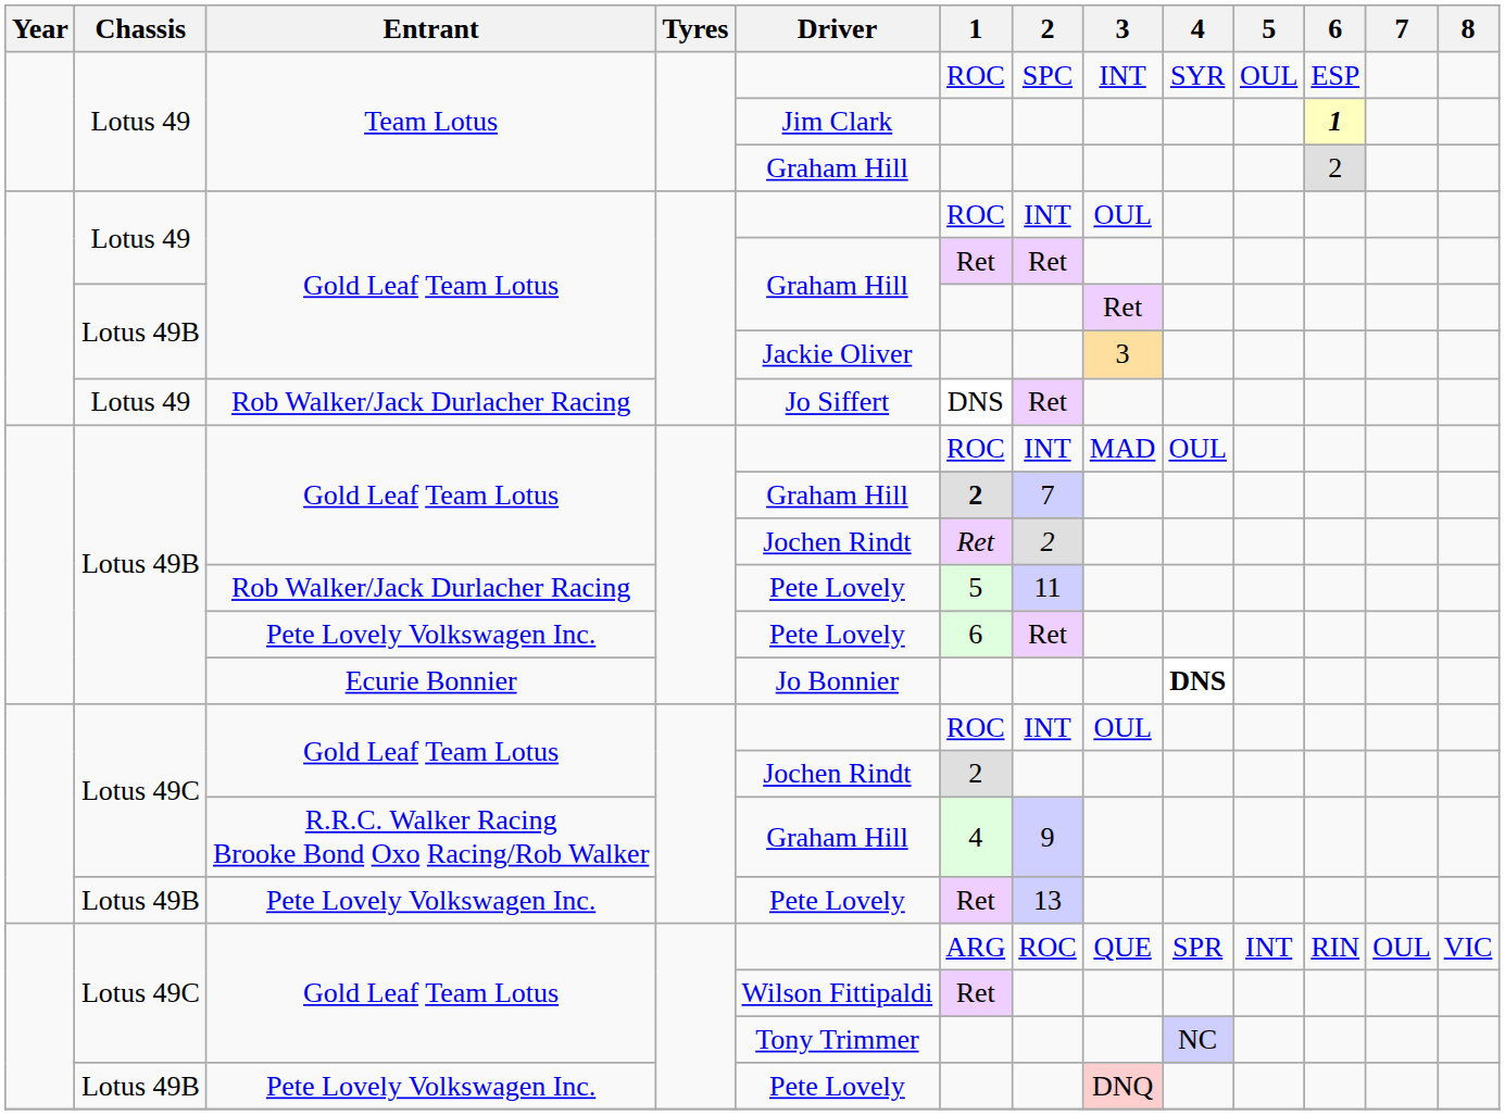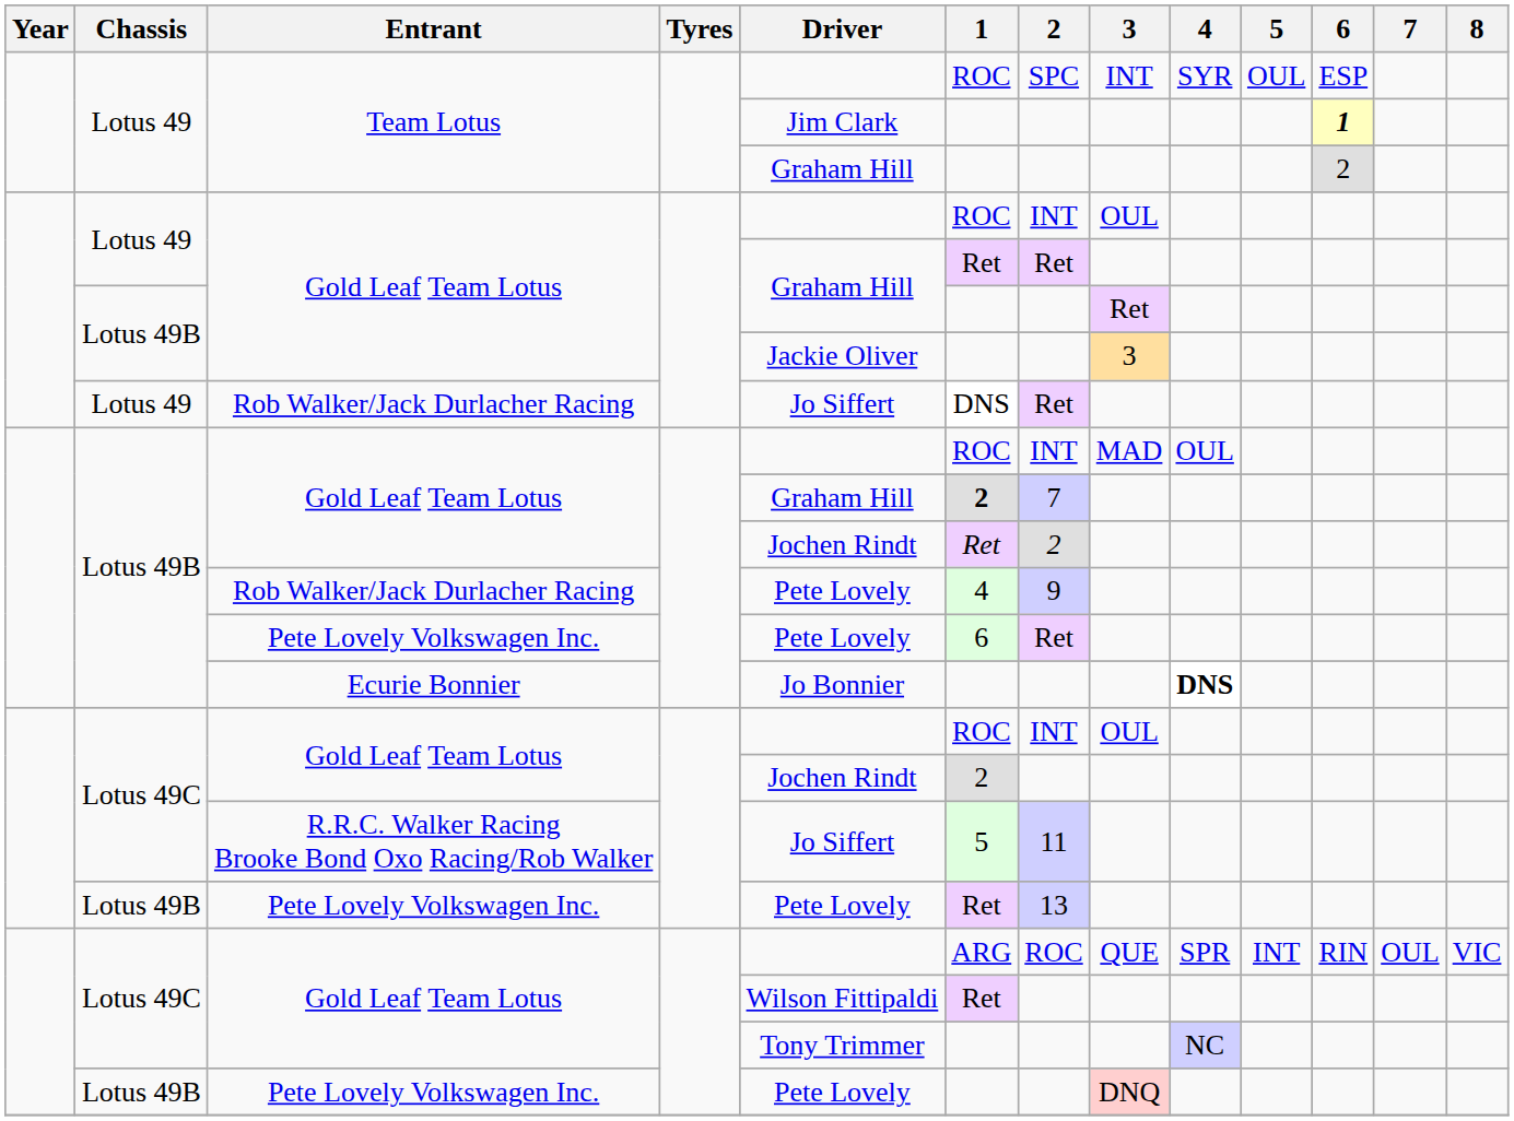 <table class="wikitable" style="text-align:center; font-size:95%">
 <tr>
 <th>Year</th>
 <th>Chassis</th>
 <th>Entrant</th>
 <th>Tyres</th>
 <th>Driver</th>
 <th>1</th>
 <th>2</th>
 <th>3</th>
 <th>4</th>
 <th>5</th>
 <th>6</th>
 <th>7</th>
 <th>8</th>
 </tr>
 <tr>
 <td rowspan="3"></td>
 <td rowspan="3">Lotus 49</td>
 <td rowspan="3"><a href='#'>Team Lotus</a></td>
 <td rowspan="3"></td>
 <td></td>
 <td><a href='#'>ROC</a></td>
 <td><a href='#'>SPC</a></td>
 <td><a href='#'>INT</a></td>
 <td><a href='#'>SYR</a></td>
 <td><a href='#'>OUL</a></td>
 <td><a href='#'>ESP</a></td>
 <td></td>
 <td></td>
 </tr>
 <tr>
 <td><a href='#'>Jim Clark</a></td>
 <td></td>
 <td></td>
 <td></td>
 <td></td>
 <td></td>
 <td style="background:#ffffbf;"><strong><em>1</em></strong></td>
 <td></td>
 <td></td>
 </tr>
 <tr>
 <td><a href='#'>Graham Hill</a></td>
 <td></td>
 <td></td>
 <td></td>
 <td></td>
 <td></td>
 <td style="background:#DFDFDF;">2</td>
 <td></td>
 <td></td>
 </tr>
 <tr>
 <td rowspan="5"></td>
 <td rowspan="2">Lotus 49</td>
 <td rowspan="4"><a href='#'>Gold Leaf</a> <a href='#'>Team Lotus</a></td>
 <td rowspan="5"></td>
 <td></td>
 <td><a href='#'>ROC</a></td>
 <td><a href='#'>INT</a></td>
 <td><a href='#'>OUL</a></td>
 <td></td>
 <td></td>
 <td></td>
 <td></td>
 <td></td>
 </tr>
 <tr>
 <td rowspan="2"><a href='#'>Graham Hill</a></td>
 <td style="background:#EFCFFF;">Ret</td>
 <td style="background:#EFCFFF;">Ret</td>
 <td></td>
 <td></td>
 <td></td>
 <td></td>
 <td></td>
 <td></td>
 </tr>
 <tr>
 <td rowspan="2">Lotus 49B</td>
 <td></td>
 <td></td>
 <td style="background:#EFCFFF;">Ret</td>
 <td></td>
 <td></td>
 <td></td>
 <td></td>
 <td></td>
 </tr>
 <tr>
 <td><a href='#'>Jackie Oliver</a></td>
 <td></td>
 <td></td>
 <td style="background:#FFDF9F;">3</td>
 <td></td>
 <td></td>
 <td></td>
 <td></td>
 <td></td>
 </tr>
 <tr>
 <td>Lotus 49</td>
 <td><a href='#'>Rob Walker/Jack Durlacher Racing</a></td>
 <td><a href='#'>Jo Siffert</a></td>
 <td style="background:#FFFFFF;">DNS</td>
 <td style="background:#EFCFFF;">Ret</td>
 <td></td>
 <td></td>
 <td></td>
 <td></td>
 <td></td>
 <td></td>
 </tr>
 <tr>
 <td rowspan="6"></td>
 <td rowspan="6">Lotus 49B</td>
 <td rowspan="3"><a href='#'>Gold Leaf</a> <a href='#'>Team Lotus</a></td>
 <td rowspan="6"></td>
 <td></td>
 <td><a href='#'>ROC</a></td>
 <td><a href='#'>INT</a></td>
 <td><a href='#'>MAD</a></td>
 <td><a href='#'>OUL</a></td>
 <td></td>
 <td></td>
 <td></td>
 <td></td>
 </tr>
 <tr>
 <td><a href='#'>Graham Hill</a></td>
 <td style="background:#DFDFDF;"><strong>2</strong></td>
 <td style="background:#CFCFFF;">7</td>
 <td></td>
 <td></td>
 <td></td>
 <td></td>
 <td></td>
 <td></td>
 </tr>
 <tr>
 <td><a href='#'>Jochen Rindt</a></td>
 <td style="background:#EFCFFF;"><em>Ret</em></td>
 <td style="background:#DFDFDF;"><em>2</em></td>
 <td></td>
 <td></td>
 <td></td>
 <td></td>
 <td></td>
 <td></td>
 </tr>
 <tr>
 <td><a href='#'>Rob Walker/Jack Durlacher Racing</a></td>
 <td><a href='#'>Pete Lovely</a></td>
-<td style="background:#DFFFDF;">5</td>
-<td style="background:#CFCFFF;">11</td>
+<td style="background:#DFFFDF;">4</td>
+<td style="background:#CFCFFF;">9</td>
 <td></td>
 <td></td>
 <td></td>
 <td></td>
 <td></td>
 <td></td>
 </tr>
 <tr>
 <td><a href='#'>Pete Lovely Volkswagen Inc.</a></td>
 <td><a href='#'>Pete Lovely</a></td>
 <td style="background:#DFFFDF;">6</td>
 <td style="background:#EFCFFF;">Ret</td>
 <td></td>
 <td></td>
 <td></td>
 <td></td>
 <td></td>
 <td></td>
 </tr>
 <tr>
 <td><a href='#'>Ecurie Bonnier</a></td>
 <td><a href='#'>Jo Bonnier</a></td>
 <td></td>
 <td></td>
 <td></td>
 <td style="background:#FFFFFF;"><strong>DNS</strong></td>
 <td></td>
 <td></td>
 <td></td>
 <td></td>
 </tr>
 <tr>
 <td rowspan="4"></td>
 <td rowspan="3">Lotus 49C</td>
 <td rowspan="2"><a href='#'>Gold Leaf</a> <a href='#'>Team Lotus</a></td>
 <td rowspan="4"></td>
 <td></td>
 <td><a href='#'>ROC</a></td>
 <td><a href='#'>INT</a></td>
 <td><a href='#'>OUL</a></td>
 <td></td>
 <td></td>
 <td></td>
 <td></td>
 <td></td>
 </tr>
 <tr>
 <td><a href='#'>Jochen Rindt</a></td>
 <td style="background:#DFDFDF;">2</td>
 <td></td>
 <td></td>
 <td></td>
 <td></td>
 <td></td>
 <td></td>
 <td></td>
 </tr>
 <tr>
 <td><a href='#'>R.R.C. Walker Racing</a><br><a href='#'>Brooke Bond</a> <a href='#'>Oxo</a> <a href='#'>Racing/Rob Walker</a></td>
-<td><a href='#'>Graham Hill</a></td>
-<td style="background:#DFFFDF;">4</td>
-<td style="background:#CFCFFF;">9</td>
+<td><a href='#'>Jo Siffert</a></td>
+<td style="background:#DFFFDF;">5</td>
+<td style="background:#CFCFFF;">11</td>
 <td></td>
 <td></td>
 <td></td>
 <td></td>
 <td></td>
 <td></td>
 </tr>
 <tr>
 <td>Lotus 49B</td>
 <td><a href='#'>Pete Lovely Volkswagen Inc.</a></td>
 <td><a href='#'>Pete Lovely</a></td>
 <td style="background:#EFCFFF;">Ret</td>
 <td style="background:#CFCFFF;">13</td>
 <td></td>
 <td></td>
 <td></td>
 <td></td>
 <td></td>
 <td></td>
 </tr>
 <tr>
 <td rowspan="4"></td>
 <td rowspan="3">Lotus 49C</td>
 <td rowspan="3"><a href='#'>Gold Leaf</a> <a href='#'>Team Lotus</a></td>
 <td rowspan="4"></td>
 <td></td>
 <td><a href='#'>ARG</a></td>
 <td><a href='#'>ROC</a></td>
 <td><a href='#'>QUE</a></td>
 <td><a href='#'>SPR</a></td>
 <td><a href='#'>INT</a></td>
 <td><a href='#'>RIN</a></td>
 <td><a href='#'>OUL</a></td>
 <td><a href='#'>VIC</a></td>
 </tr>
 <tr>
 <td><a href='#'>Wilson Fittipaldi</a></td>
 <td style="background:#EFCFFF;">Ret</td>
 <td></td>
 <td></td>
 <td></td>
 <td></td>
 <td></td>
 <td></td>
 <td></td>
 </tr>
 <tr>
 <td><a href='#'>Tony Trimmer</a></td>
 <td></td>
 <td></td>
 <td></td>
 <td style="background:#CFCFFF;">NC</td>
 <td></td>
 <td></td>
 <td></td>
 <td></td>
 </tr>
 <tr>
 <td>Lotus 49B</td>
 <td><a href='#'>Pete Lovely Volkswagen Inc.</a></td>
 <td><a href='#'>Pete Lovely</a></td>
 <td></td>
 <td></td>
 <td style="background:#FFCFCF;">DNQ</td>
 <td></td>
 <td></td>
 <td></td>
 <td></td>
 <td></td>
 </tr>
 <tr>
 </tr>
 </table>
